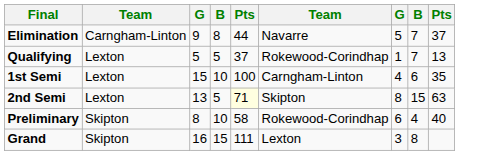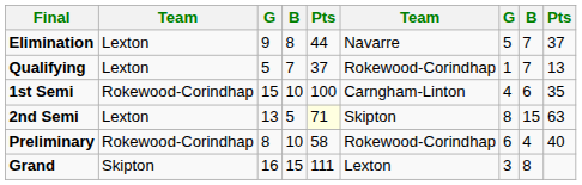 <table class="wikitable">
 <tr>
 <th style="color:green">Final</th>
 <th style="color:green">Team</th>
 <th style="color:green">G</th>
 <th style="color:green">B</th>
 <th style="color:green">Pts</th>
 <th style="color:green">Team</th>
 <th style="color:green">G</th>
 <th style="color:green">B</th>
 <th style="color:green">Pts</th>
 </tr>
 <tr>
 <td><strong>Elimination</strong></td>
-<td>Carngham-Linton</td>
+<td>Lexton</td>
 <td>9</td>
 <td>8</td>
 <td>44</td>
 <td>Navarre</td>
 <td>5</td>
 <td>7</td>
 <td>37</td>
 </tr>
 <tr>
 <td><strong>Qualifying</strong></td>
 <td>Lexton</td>
 <td>5</td>
-<td>5</td>
+<td>7</td>
 <td>37</td>
 <td>Rokewood-Corindhap</td>
 <td>1</td>
 <td>7</td>
 <td>13</td>
 </tr>
 <tr>
 <td><strong>1st Semi</strong></td>
-<td>Lexton</td>
+<td>Rokewood-Corindhap</td>
 <td>15</td>
 <td>10</td>
 <td>100</td>
 <td>Carngham-Linton</td>
 <td>4</td>
 <td>6</td>
 <td>35</td>
 </tr>
 <tr>
 <td><strong>2nd Semi</strong></td>
 <td>Lexton</td>
 <td>13</td>
 <td>5</td>
 <td style="background: lightyellow;">71</td>
 <td>Skipton</td>
 <td>8</td>
 <td>15</td>
 <td>63</td>
 </tr>
 <tr>
 <td><strong>Preliminary</strong></td>
-<td>Skipton</td>
+<td>Rokewood-Corindhap</td>
 <td>8</td>
 <td>10</td>
 <td>58</td>
 <td>Rokewood-Corindhap</td>
 <td>6</td>
 <td>4</td>
 <td>40</td>
 </tr>
 <tr>
 <td><strong>Grand</strong></td>
 <td>Skipton</td>
 <td>16</td>
 <td>15</td>
 <td>111</td>
 <td>Lexton</td>
 <td>3</td>
 <td>8</td>
 <td></td>
 </tr>
 </table>
